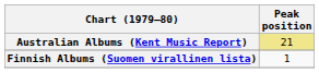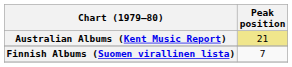 <table class="wikitable sortable plainrowheaders" style="text-align:center;">
 <tr>
 <th scope="col">Chart (1979–80)</th>
 <th scope="col">Peak<br>position</th>
 </tr>
 <tr>
 <th scope="row">Australian Albums (<a href='#'>Kent Music Report</a>)</th>
 <td style="background: khaki;">21</td>
 </tr>
 <tr>
 </tr>
 <tr>
 </tr>
 <tr>
 <th scope="row">Finnish Albums (<a href='#'>Suomen virallinen lista</a>)</th>
-<td align="center">1</td>
+<td align="center">7</td>
 </tr>
 <tr>
 </tr>
 <tr>
 </tr>
 <tr>
 </tr>
 <tr>
 </tr>
 <tr>
 </tr>
 <tr>
 </tr>
 </table>
